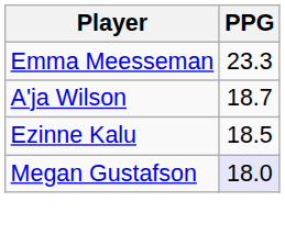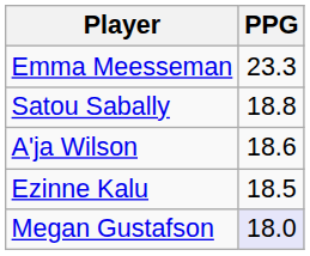 <table class="wikitable">
 <tr>
 <th>Player</th>
 <th>PPG</th>
 </tr>
 <tr>
 <td> <a href='#'>Emma Meesseman</a></td>
 <td align=center>23.3</td>
 </tr>
 <tr>
+<td> <a href='#'>Satou Sabally</a></td>
+<td align=center>18.8</td>
+</tr>
+<tr>
 <td> <a href='#'>A'ja Wilson</a></td>
-<td align=center>18.7</td>
+<td align=center>18.6</td>
 </tr>
 <tr>
 <td> <a href='#'>Ezinne Kalu</a></td>
 <td align=center>18.5</td>
 </tr>
 <tr>
 <td> <a href='#'>Megan Gustafson</a></td>
 <td align=center style="background: lavender;">18.0</td>
 </tr>
 </table>
